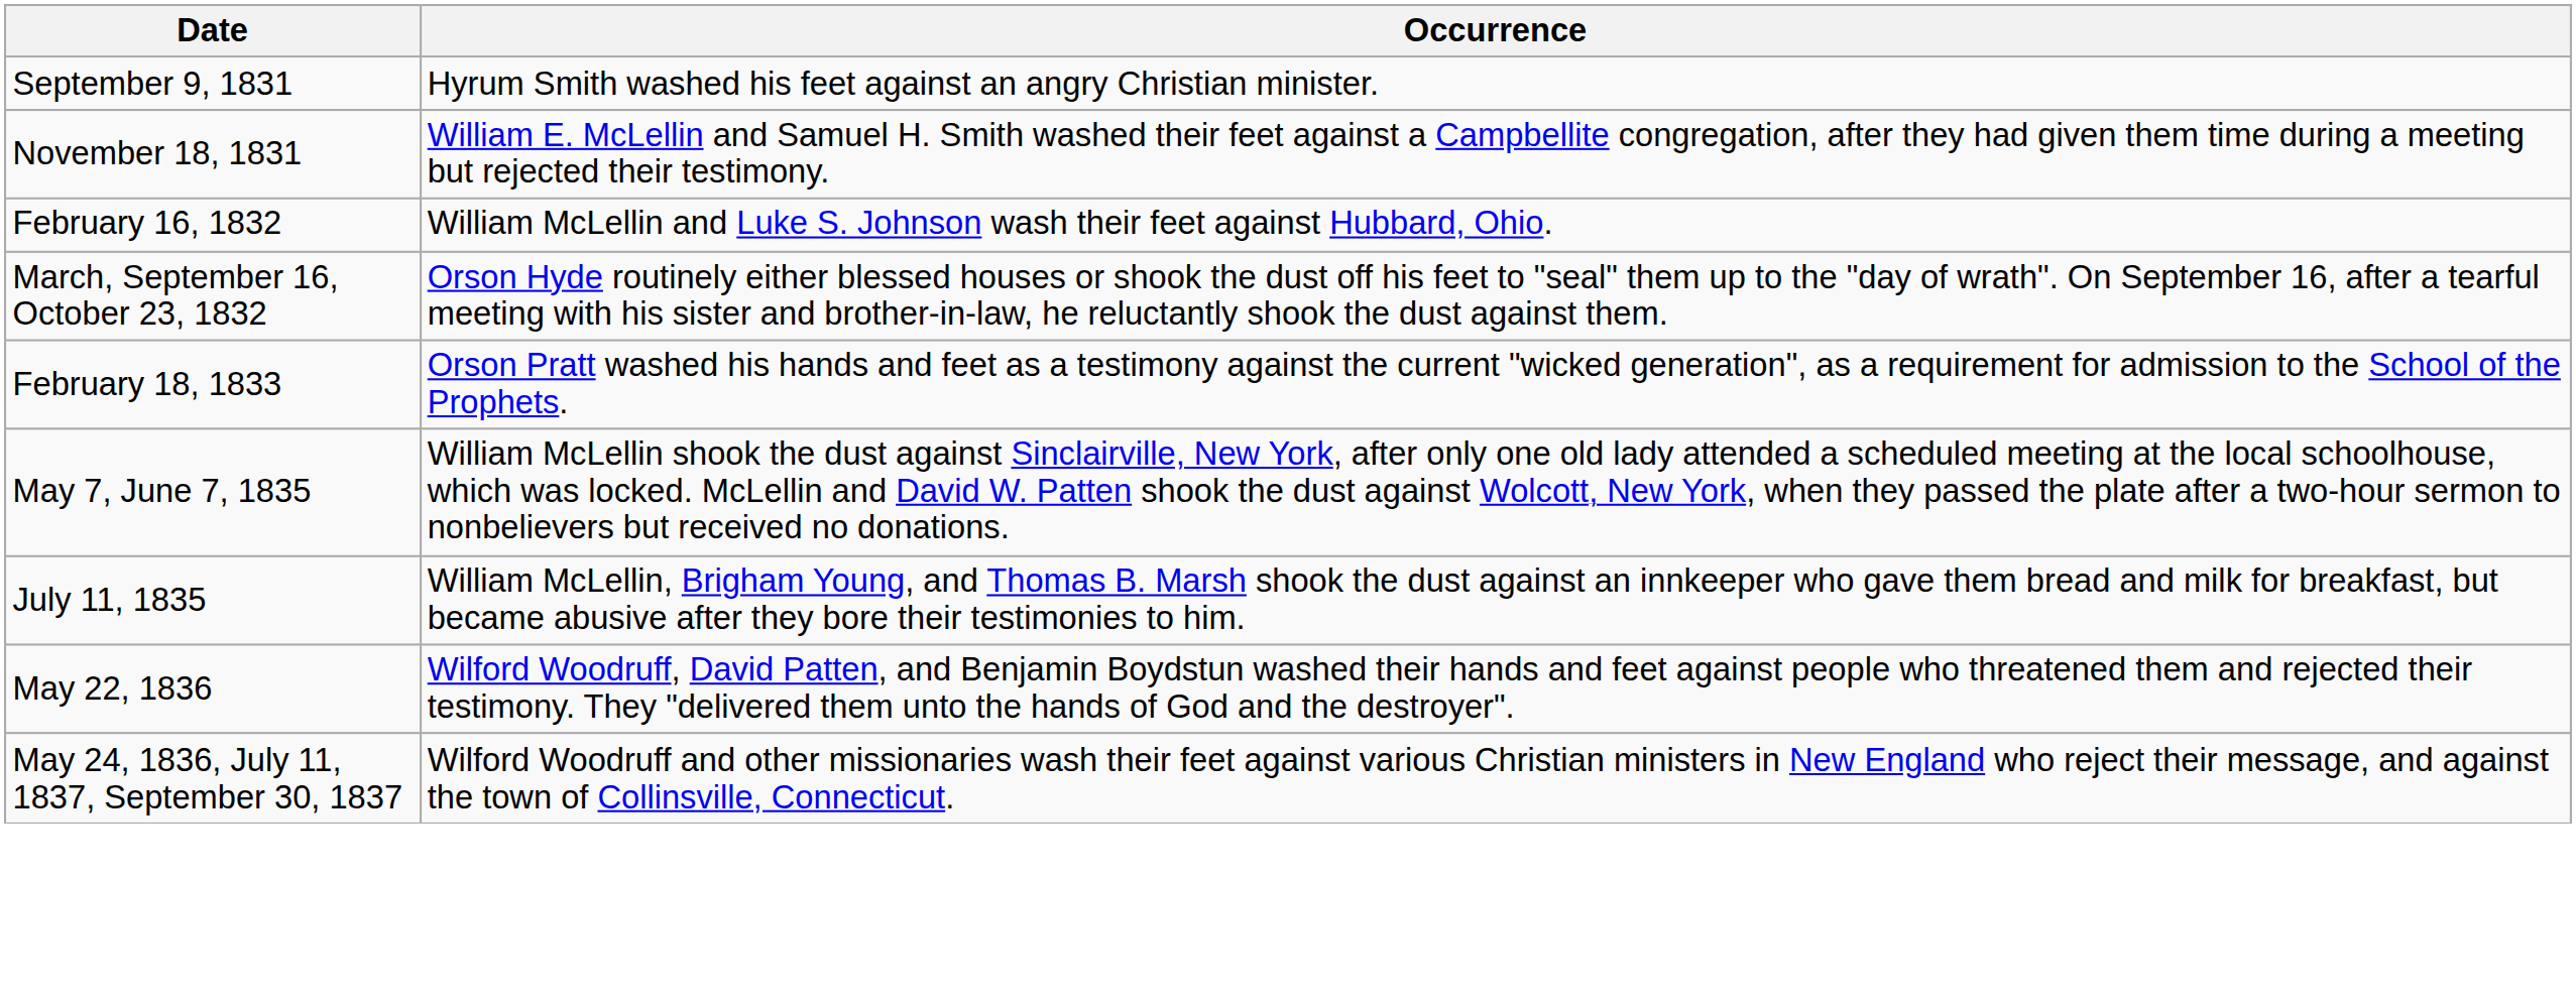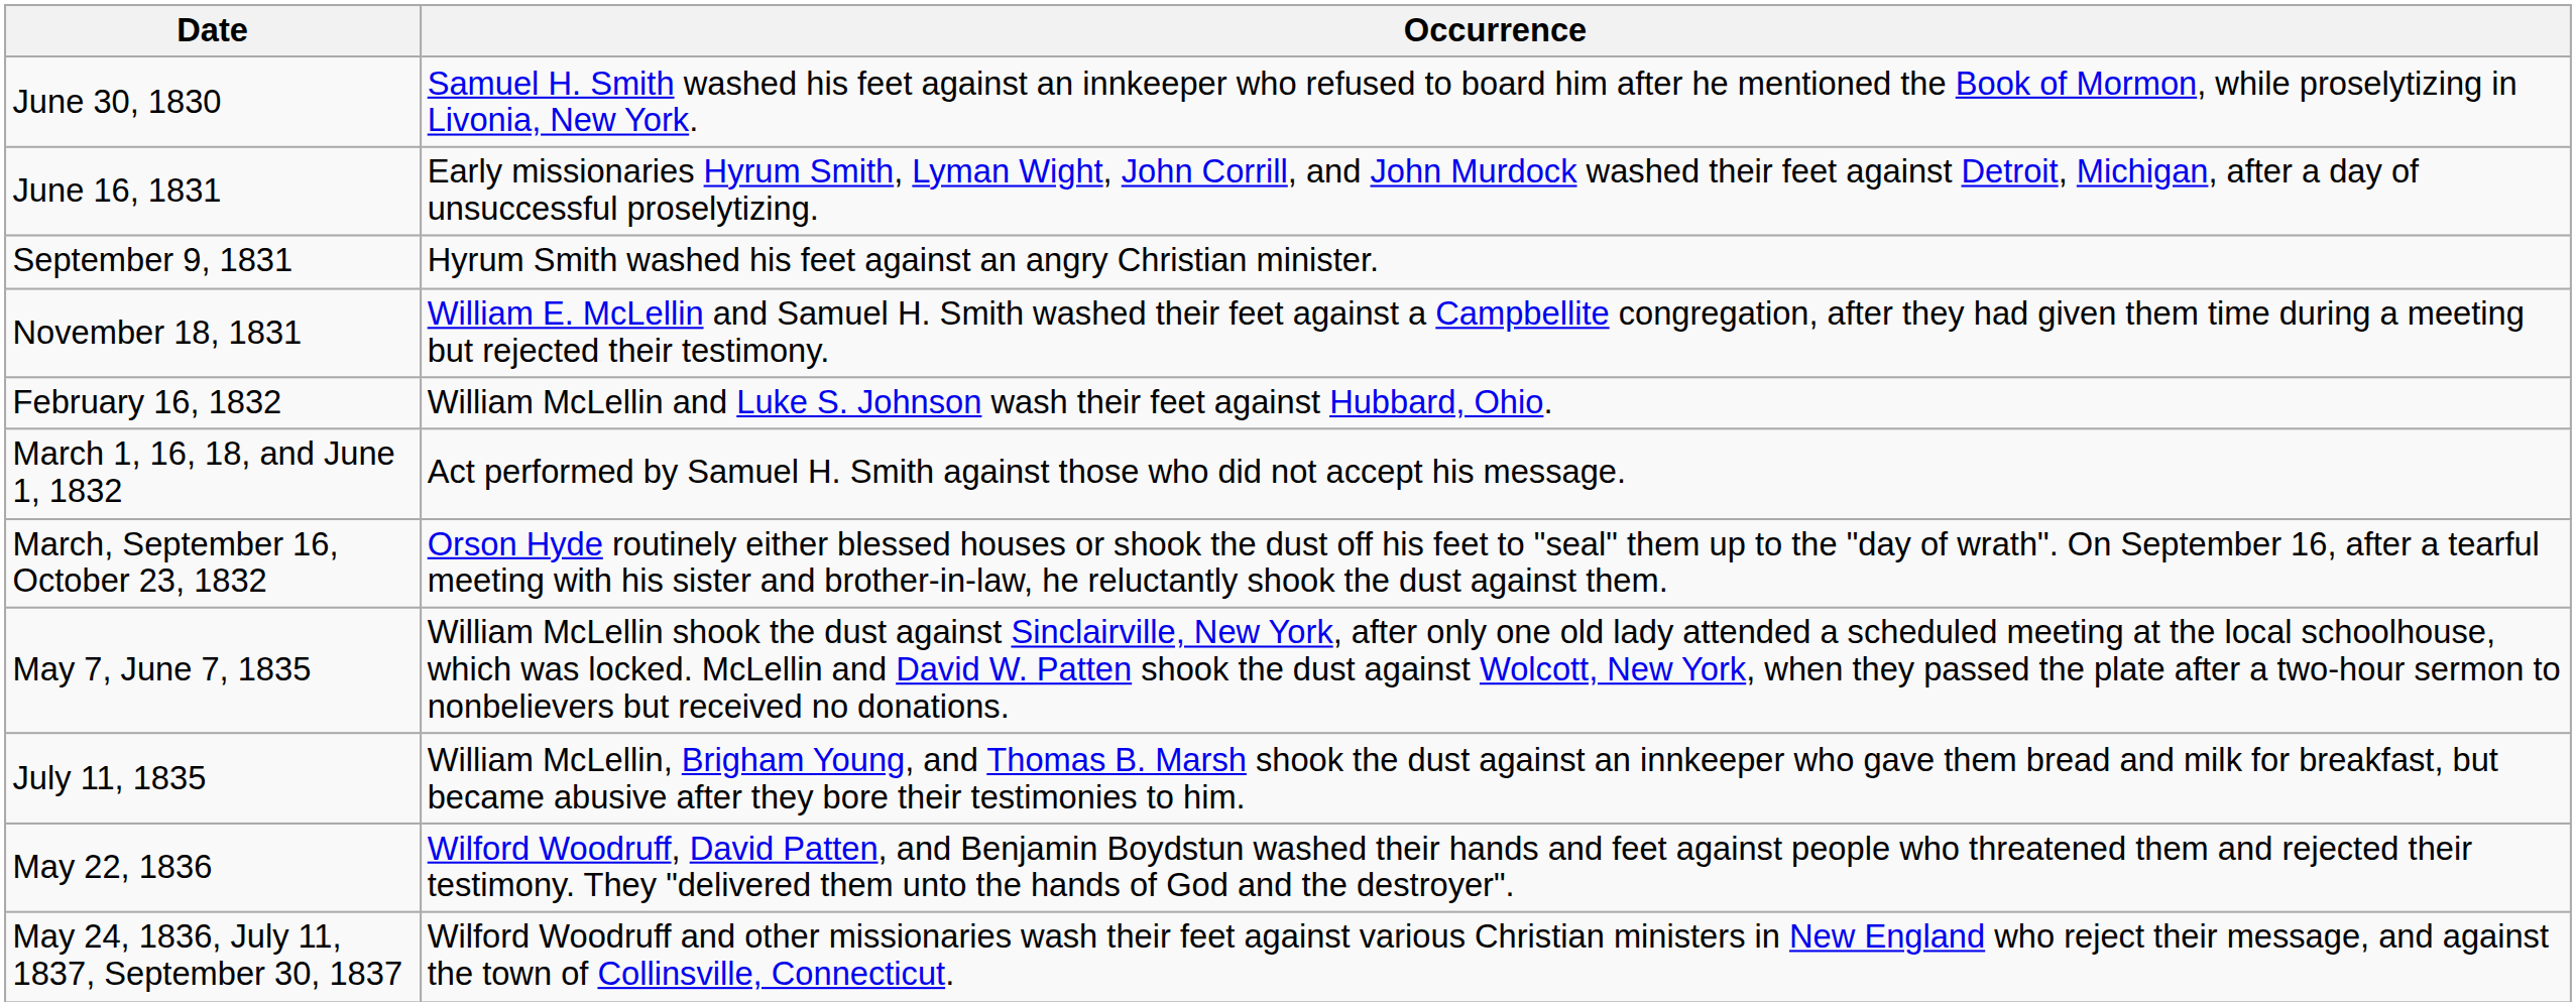 <table class="wikitable">
 <tr>
 <th>Date</th>
 <th>Occurrence</th>
+</tr>
+<tr>
+<td>June 30, 1830</td>
+<td><a href='#'>Samuel H. Smith</a> washed his feet against an innkeeper who refused to board him after he mentioned the <a href='#'>Book of Mormon</a>, while proselytizing in <a href='#'>Livonia, New York</a>.</td>
+</tr>
+<tr>
+<td>June 16, 1831</td>
+<td>Early missionaries <a href='#'>Hyrum Smith</a>, <a href='#'>Lyman Wight</a>, <a href='#'>John Corrill</a>, and <a href='#'>John Murdock</a> washed their feet against <a href='#'>Detroit</a>, <a href='#'>Michigan</a>, after a day of unsuccessful proselytizing.</td>
 </tr>
 <tr>
 <td>September 9, 1831</td>
 <td>Hyrum Smith washed his feet against an angry Christian minister.</td>
 </tr>
 <tr>
 <td>November 18, 1831</td>
 <td><a href='#'>William E. McLellin</a> and Samuel H. Smith washed their feet against a <a href='#'>Campbellite</a> congregation, after they had given them time during a meeting but rejected their testimony.</td>
 </tr>
 <tr>
 <td>February 16, 1832</td>
 <td>William McLellin and <a href='#'>Luke S. Johnson</a> wash their feet against <a href='#'>Hubbard, Ohio</a>.</td>
 </tr>
 <tr>
+<td>March 1, 16, 18, and June 1, 1832</td>
+<td>Act performed by Samuel H. Smith against those who did not accept his message.</td>
+</tr>
+<tr>
 <td>March, September 16, October 23, 1832</td>
 <td><a href='#'>Orson Hyde</a> routinely either blessed houses or shook the dust off his feet to "seal" them up to the "day of wrath". On September 16, after a tearful meeting with his sister and brother-in-law, he reluctantly shook the dust against them.</td>
-</tr>
-<tr>
-<td>February 18, 1833</td>
-<td><a href='#'>Orson Pratt</a> washed his hands and feet as a testimony against the current "wicked generation", as a requirement for admission to the <a href='#'>School of the Prophets</a>.</td>
 </tr>
 <tr>
 <td>May 7, June 7, 1835</td>
 <td>William McLellin shook the dust against <a href='#'>Sinclairville, New York</a>, after only one old lady attended a scheduled meeting at the local schoolhouse, which was locked. McLellin and <a href='#'>David W. Patten</a> shook the dust against <a href='#'>Wolcott, New York</a>, when they passed the plate after a two-hour sermon to nonbelievers but received no donations.</td>
 </tr>
 <tr>
 <td>July 11, 1835</td>
 <td>William McLellin, <a href='#'>Brigham Young</a>, and <a href='#'>Thomas B. Marsh</a> shook the dust against an innkeeper who gave them bread and milk for breakfast, but became abusive after they bore their testimonies to him.</td>
 </tr>
 <tr>
 <td>May 22, 1836</td>
 <td><a href='#'>Wilford Woodruff</a>, <a href='#'>David Patten</a>, and Benjamin Boydstun washed their hands and feet against people who threatened them and rejected their testimony. They "delivered them unto the hands of God and the destroyer".</td>
 </tr>
 <tr>
 <td>May 24, 1836, July 11, 1837, September 30, 1837</td>
 <td>Wilford Woodruff and other missionaries wash their feet against various Christian ministers in <a href='#'>New England</a> who reject their message, and against the town of <a href='#'>Collinsville, Connecticut</a>.</td>
 </tr>
 </table>
